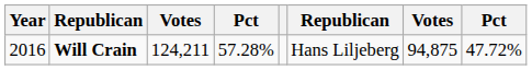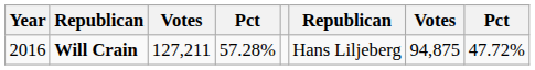 <table class="wikitable" style="font-size:95%">
 <tr>
 <th>Year</th>
 <th>Republican</th>
 <th>Votes</th>
 <th>Pct</th>
 <th></th>
 <th>Republican</th>
 <th>Votes</th>
 <th>Pct</th>
 </tr>
 <tr>
 <td>2016</td>
 <td><strong>Will Crain</strong></td>
-<td>124,211</td>
+<td>127,211</td>
 <td>57.28%</td>
 <td></td>
 <td>Hans Liljeberg</td>
 <td>94,875</td>
 <td>47.72%</td>
 </tr>
 </table>
